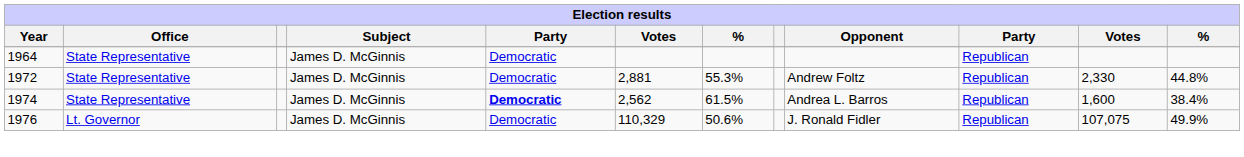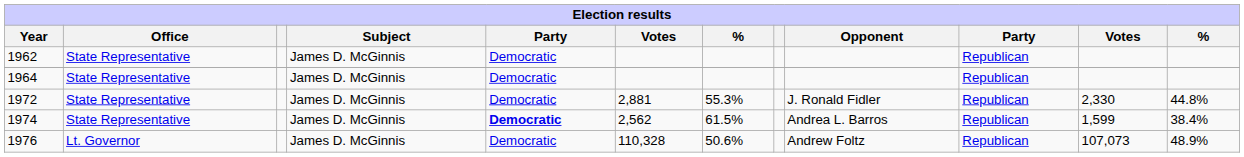 <table class=wikitable style="width: 94%" style="text-align: center;" align="center">
 <tr bgcolor=#cccccc>
 <th colspan=12 style="background: #ccccff;">Election results</th>
 </tr>
 <tr>
 <th><strong>Year</strong></th>
 <th><strong>Office</strong></th>
 <th></th>
 <th><strong>Subject</strong></th>
 <th><strong>Party</strong></th>
 <th><strong>Votes</strong></th>
 <th><strong>%</strong></th>
 <th></th>
 <th><strong>Opponent</strong></th>
 <th><strong>Party</strong></th>
 <th><strong>Votes</strong></th>
 <th><strong>%</strong></th>
+</tr>
+<tr>
+<td>1962</td>
+<td><a href='#'>State Representative</a></td>
+<td></td>
+<td>James D. McGinnis</td>
+<td><a href='#'>Democratic</a></td>
+<td></td>
+<td></td>
+<td></td>
+<td></td>
+<td><a href='#'>Republican</a></td>
+<td></td>
+<td></td>
 </tr>
 <tr>
 </tr>
 <tr>
 <td>1964</td>
 <td><a href='#'>State Representative</a></td>
 <td></td>
 <td>James D. McGinnis</td>
 <td><a href='#'>Democratic</a></td>
 <td></td>
 <td></td>
 <td></td>
 <td></td>
 <td><a href='#'>Republican</a></td>
 <td></td>
 <td></td>
 </tr>
 <tr>
 <td>1972</td>
 <td><a href='#'>State Representative</a></td>
 <td></td>
 <td>James D. McGinnis</td>
 <td><a href='#'>Democratic</a></td>
 <td>2,881</td>
 <td>55.3%</td>
 <td></td>
-<td>Andrew Foltz</td>
+<td>J. Ronald Fidler</td>
 <td><a href='#'>Republican</a></td>
 <td>2,330</td>
 <td>44.8%</td>
 </tr>
 <tr>
 <td>1974</td>
 <td><a href='#'>State Representative</a></td>
 <td></td>
 <td>James D. McGinnis</td>
 <td><strong><a href='#'>Democratic</a></strong></td>
 <td>2,562</td>
 <td>61.5%</td>
 <td></td>
 <td>Andrea L. Barros</td>
 <td><a href='#'>Republican</a></td>
-<td>1,600</td>
+<td>1,599</td>
 <td>38.4%</td>
 </tr>
 <tr>
 <td>1976</td>
 <td><a href='#'>Lt. Governor</a></td>
 <td></td>
 <td>James D. McGinnis</td>
 <td><a href='#'>Democratic</a></td>
-<td>110,329</td>
+<td>110,328</td>
 <td>50.6%</td>
 <td></td>
-<td>J. Ronald Fidler</td>
+<td>Andrew Foltz</td>
 <td><a href='#'>Republican</a></td>
-<td>107,075</td>
-<td>49.9%</td>
+<td>107,073</td>
+<td>48.9%</td>
 </tr>
 </table>
